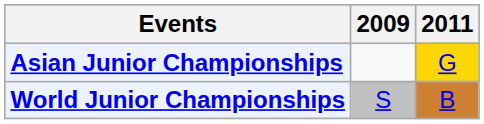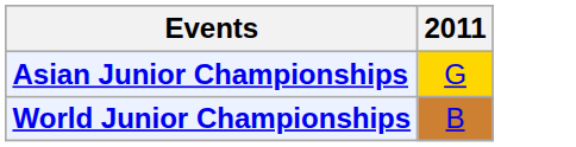 <table class="wikitable" style="font-size: 90%; text-align:center">
 <tr>
 <th>Events</th>
-<th>2009</th>
 <th>2011</th>
 </tr>
 <tr>
 <td bgcolor="#ECF2FF"; align="left"><strong><a href='#'>Asian Junior Championships</a></strong></td>
-<td></td>
 <td bgcolor=gold><a href='#'>G</a></td>
 </tr>
 <tr>
 <td bgcolor="#ECF2FF"; align="left"><strong><a href='#'>World Junior Championships</a></strong></td>
-<td bgcolor=silver><a href='#'>S</a></td>
 <td bgcolor=CD7F32><a href='#'>B</a></td>
 </tr>
 </table>
